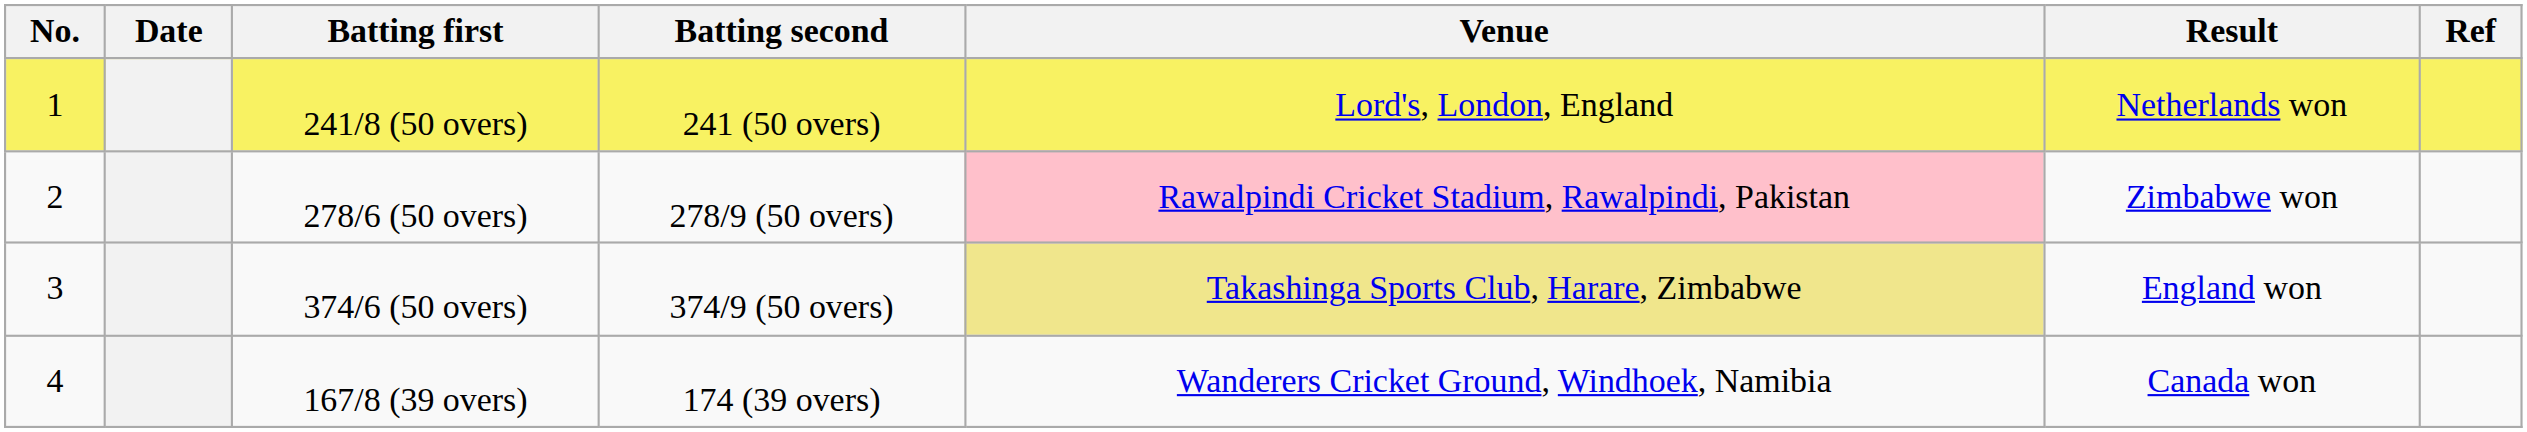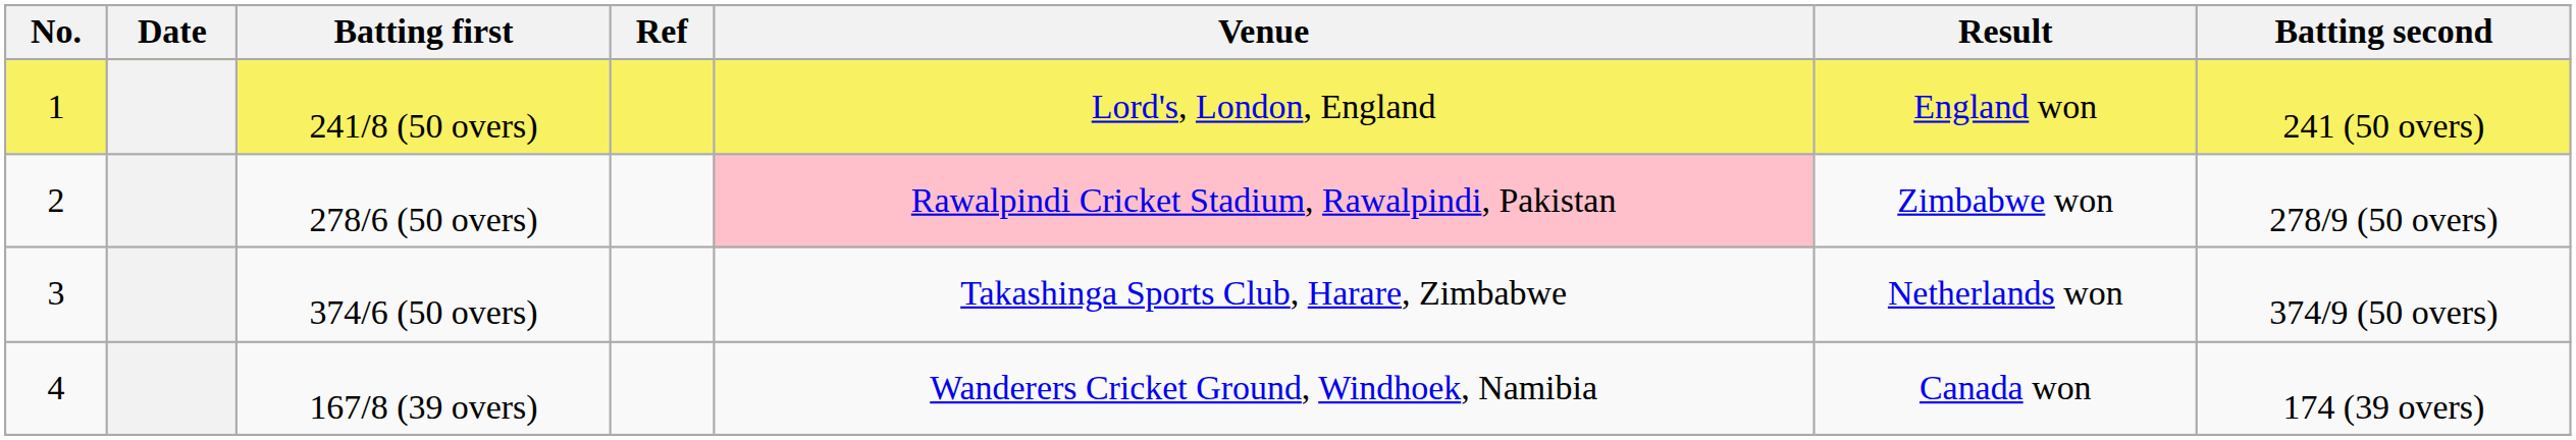 <table class="wikitable plainrowheaders sortable" style="text-align: center;" width="75%">
 <tr>
 <th>No.</th>
 <th>Date</th>
 <th>Batting first</th>
-<th>Batting second</th>
+<th class="unsortable">Ref</th>
 <th>Venue</th>
 <th>Result</th>
-<th class="unsortable">Ref</th>
+<th>Batting second</th>
 </tr>
 <tr style="background-color:#F8F262"|>
 <td>1</td>
 <th scope="row"><a href='#'></a> </th>
 <td> <br> 241/8 (50 overs)</td>
+<td></td>
+<td><a href='#'>Lord's</a>, <a href='#'>London</a>, England</td>
+<td><a href='#'>England</a> won</td>
 <td> <br> 241 (50 overs)</td>
-<td><a href='#'>Lord's</a>, <a href='#'>London</a>, England</td>
-<td><a href='#'>Netherlands</a> won</td>
-<td></td>
 </tr>
 <tr>
 <td>2</td>
 <th scope="row"></th>
 <td><br>278/6 (50 overs)</td>
-<td><br>278/9 (50 overs)</td>
+<td></td>
 <td style="background: pink;"><a href='#'>Rawalpindi Cricket Stadium</a>, <a href='#'>Rawalpindi</a>, Pakistan</td>
 <td><a href='#'>Zimbabwe</a> won</td>
-<td></td>
+<td><br>278/9 (50 overs)</td>
 </tr>
 <tr>
 <td>3</td>
 <th scope="row"></th>
 <td> <br> 374/6 (50 overs)</td>
+<td></td>
+<td><a href='#'>Takashinga Sports Club</a>, <a href='#'>Harare</a>, Zimbabwe</td>
+<td><a href='#'>Netherlands</a> won</td>
 <td> <br> 374/9 (50 overs)</td>
-<td style="background: khaki;"><a href='#'>Takashinga Sports Club</a>, <a href='#'>Harare</a>, Zimbabwe</td>
-<td><a href='#'>England</a> won</td>
-<td></td>
 </tr>
 <tr>
 <td>4</td>
 <th scope="row"></th>
 <td> <br> 167/8 (39 overs)</td>
-<td> <br> 174 (39 overs)</td>
+<td></td>
 <td><a href='#'>Wanderers Cricket Ground</a>, <a href='#'>Windhoek</a>, Namibia</td>
 <td><a href='#'>Canada</a> won</td>
-<td></td>
+<td> <br> 174 (39 overs)</td>
 </tr>
 </table>
